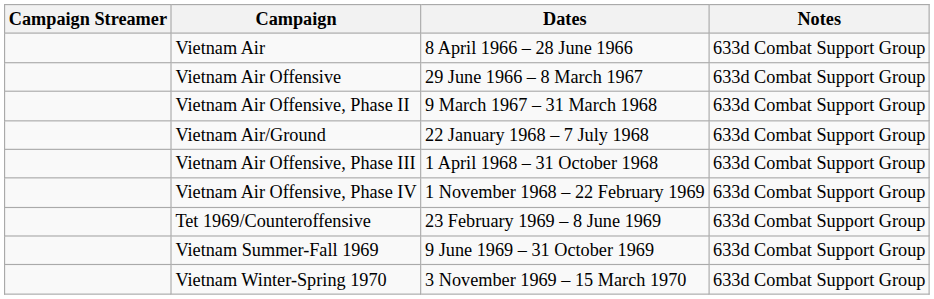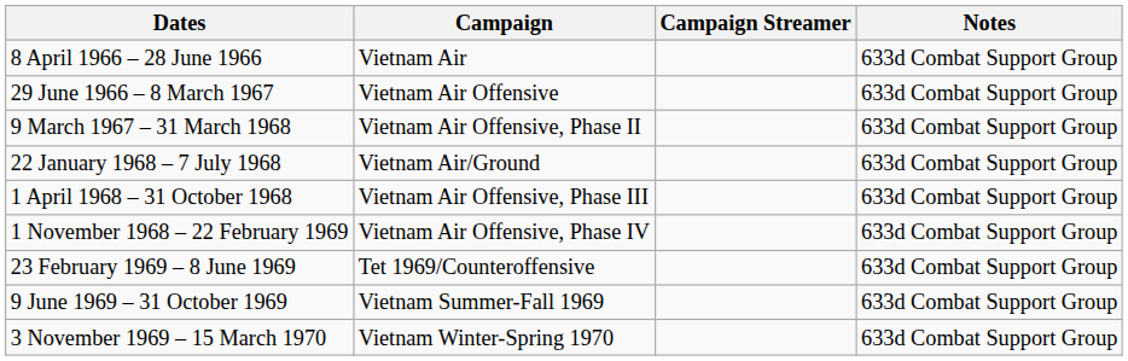 <table class="wikitable">
 <tr style="background:#efefef;">
+<th>Dates</th>
+<th>Campaign</th>
 <th>Campaign Streamer</th>
-<th>Campaign</th>
-<th>Dates</th>
 <th>Notes</th>
 </tr>
 <tr>
+<td>8 April 1966 – 28 June 1966</td>
+<td>Vietnam Air</td>
 <td></td>
-<td>Vietnam Air</td>
-<td>8 April 1966 – 28 June 1966</td>
 <td>633d Combat Support Group</td>
 </tr>
 <tr>
+<td>29 June 1966 – 8 March 1967</td>
+<td>Vietnam Air Offensive</td>
 <td></td>
-<td>Vietnam Air Offensive</td>
-<td>29 June 1966 – 8 March 1967</td>
 <td>633d Combat Support Group</td>
 </tr>
 <tr>
+<td>9 March 1967 – 31 March 1968</td>
+<td>Vietnam Air Offensive, Phase II</td>
 <td></td>
-<td>Vietnam Air Offensive, Phase II</td>
-<td>9 March 1967 – 31 March 1968</td>
 <td>633d Combat Support Group</td>
 </tr>
 <tr>
+<td>22 January 1968 – 7 July 1968</td>
+<td>Vietnam Air/Ground</td>
 <td></td>
-<td>Vietnam Air/Ground</td>
-<td>22 January 1968 – 7 July 1968</td>
 <td>633d Combat Support Group</td>
 </tr>
 <tr>
+<td>1 April 1968 – 31 October 1968</td>
+<td>Vietnam Air Offensive, Phase III</td>
 <td></td>
-<td>Vietnam Air Offensive, Phase III</td>
-<td>1 April 1968 – 31 October 1968</td>
 <td>633d Combat Support Group</td>
 </tr>
 <tr>
+<td>1 November 1968 – 22 February 1969</td>
+<td>Vietnam Air Offensive, Phase IV</td>
 <td></td>
-<td>Vietnam Air Offensive, Phase IV</td>
-<td>1 November 1968 – 22 February 1969</td>
 <td>633d Combat Support Group</td>
 </tr>
 <tr>
+<td>23 February 1969 – 8 June 1969</td>
+<td>Tet 1969/Counteroffensive</td>
 <td></td>
-<td>Tet 1969/Counteroffensive</td>
-<td>23 February 1969 – 8 June 1969</td>
 <td>633d Combat Support Group</td>
 </tr>
 <tr>
+<td>9 June 1969 – 31 October 1969</td>
+<td>Vietnam Summer-Fall 1969</td>
 <td></td>
-<td>Vietnam Summer-Fall 1969</td>
-<td>9 June 1969 – 31 October 1969</td>
 <td>633d Combat Support Group</td>
 </tr>
 <tr>
+<td>3 November 1969 – 15 March 1970</td>
+<td>Vietnam Winter-Spring 1970</td>
 <td></td>
-<td>Vietnam Winter-Spring 1970</td>
-<td>3 November 1969 – 15 March 1970</td>
 <td>633d Combat Support Group</td>
 </tr>
 </table>
